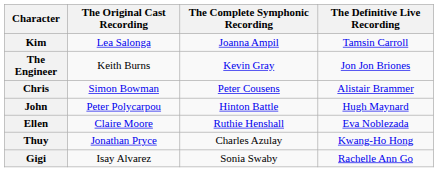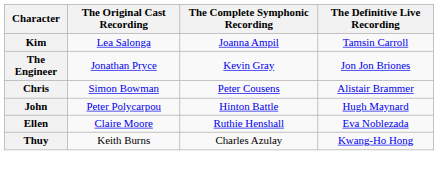 <table class="wikitable sortable" width="50%">
 <tr>
 <th scope="col">Character</th>
 <th scope="col" class="unsortable">The Original Cast Recording</th>
 <th scope="col" class="unsortable">The Complete Symphonic Recording</th>
 <th scope="col" class="unsortable">The Definitive Live Recording</th>
 </tr>
 <tr>
 <th scope="row">Kim</th>
 <td align="center"><a href='#'>Lea Salonga</a></td>
 <td align="center"><a href='#'>Joanna Ampil</a></td>
 <td align="center"><a href='#'>Tamsin Carroll</a></td>
 </tr>
 <tr>
 <th scope="row">The Engineer</th>
-<td align="center">Keith Burns</td>
+<td align="center"><a href='#'>Jonathan Pryce</a></td>
 <td align="center"><a href='#'>Kevin Gray</a></td>
 <td align="center"><a href='#'>Jon Jon Briones</a></td>
 </tr>
 <tr>
 <th scope="row">Chris</th>
 <td align="center"><a href='#'>Simon Bowman</a></td>
 <td align="center"><a href='#'>Peter Cousens</a></td>
 <td align="center"><a href='#'>Alistair Brammer</a></td>
 </tr>
 <tr>
 <th scope="row">John</th>
 <td align="center"><a href='#'>Peter Polycarpou</a></td>
 <td align="center"><a href='#'>Hinton Battle</a></td>
 <td align="center"><a href='#'>Hugh Maynard</a></td>
 </tr>
 <tr>
 <th scope="row">Ellen</th>
 <td align="center"><a href='#'>Claire Moore</a></td>
 <td align="center"><a href='#'>Ruthie Henshall</a></td>
 <td align="center"><a href='#'>Eva Noblezada</a></td>
 </tr>
 <tr>
 <th scope="row">Thuy</th>
-<td align="center"><a href='#'>Jonathan Pryce</a></td>
+<td align="center">Keith Burns</td>
 <td align="center">Charles Azulay</td>
 <td align="center"><a href='#'>Kwang-Ho Hong</a></td>
 </tr>
-<tr>
-<th scope="row">Gigi</th>
-<td align="center">Isay Alvarez</td>
-<td align="center">Sonia Swaby</td>
-<td align="center"><a href='#'>Rachelle Ann Go</a></td>
-</tr>
 </table>
